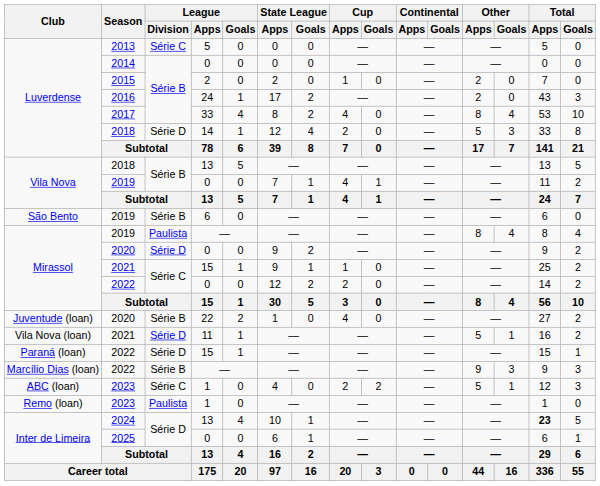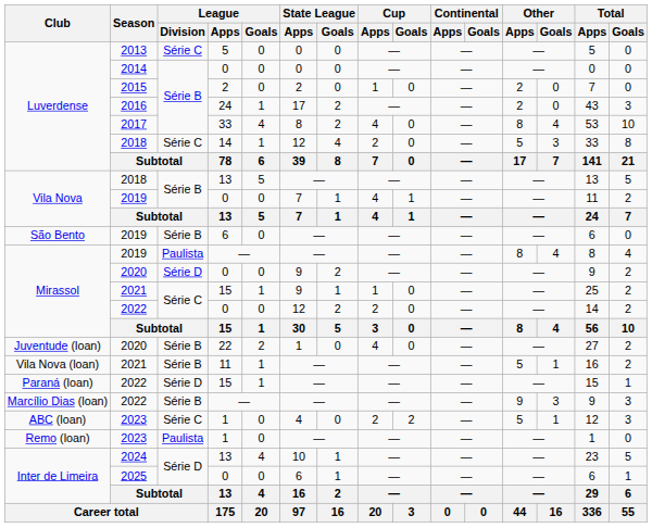 <table class="wikitable" style="text-align: center;">
 <tr>
 <th rowspan="2">Club</th>
 <th rowspan="2">Season</th>
 <th colspan="3">League</th>
 <th colspan="2">State League</th>
 <th colspan="2">Cup</th>
 <th colspan="2">Continental</th>
 <th colspan="2">Other</th>
 <th colspan="2">Total</th>
 </tr>
 <tr>
 <th>Division</th>
 <th>Apps</th>
 <th>Goals</th>
 <th>Apps</th>
 <th>Goals</th>
 <th>Apps</th>
 <th>Goals</th>
 <th>Apps</th>
 <th>Goals</th>
 <th>Apps</th>
 <th>Goals</th>
 <th>Apps</th>
 <th>Goals</th>
 </tr>
 <tr>
 <td rowspan=7 align="center"><a href='#'>Luverdense</a></td>
 <td><a href='#'>2013</a></td>
 <td><a href='#'>Série C</a></td>
 <td>5</td>
 <td>0</td>
 <td>0</td>
 <td>0</td>
 <td colspan="2">—</td>
 <td colspan="2">—</td>
 <td colspan="2">—</td>
 <td>5</td>
 <td>0</td>
 </tr>
 <tr>
 <td><a href='#'>2014</a></td>
 <td rowspan=4><a href='#'>Série B</a></td>
 <td>0</td>
 <td>0</td>
 <td>0</td>
 <td>0</td>
 <td colspan="2">—</td>
 <td colspan="2">—</td>
 <td colspan="2">—</td>
 <td>0</td>
 <td>0</td>
 </tr>
 <tr>
 <td><a href='#'>2015</a></td>
 <td>2</td>
 <td>0</td>
 <td>2</td>
 <td>0</td>
 <td>1</td>
 <td>0</td>
 <td colspan="2">—</td>
 <td>2</td>
 <td>0</td>
 <td>7</td>
 <td>0</td>
 </tr>
 <tr>
 <td><a href='#'>2016</a></td>
 <td>24</td>
 <td>1</td>
 <td>17</td>
 <td>2</td>
 <td colspan="2">—</td>
 <td colspan="2">—</td>
 <td>2</td>
 <td>0</td>
 <td>43</td>
 <td>3</td>
 </tr>
 <tr>
 <td><a href='#'>2017</a></td>
 <td>33</td>
 <td>4</td>
 <td>8</td>
 <td>2</td>
 <td>4</td>
 <td>0</td>
 <td colspan="2">—</td>
 <td>8</td>
 <td>4</td>
 <td>53</td>
 <td>10</td>
 </tr>
 <tr>
 <td><a href='#'>2018</a></td>
-<td>Série D</td>
+<td>Série C</td>
 <td>14</td>
 <td>1</td>
 <td>12</td>
 <td>4</td>
 <td>2</td>
 <td>0</td>
 <td colspan="2">—</td>
 <td>5</td>
 <td>3</td>
 <td>33</td>
 <td>8</td>
 </tr>
 <tr>
 <th colspan="2">Subtotal</th>
 <th>78</th>
 <th>6</th>
 <th>39</th>
 <th>8</th>
 <th>7</th>
 <th>0</th>
 <th colspan="2">—</th>
 <th>17</th>
 <th>7</th>
 <th>141</th>
 <th>21</th>
 </tr>
 <tr>
 <td rowspan="3"><a href='#'>Vila Nova</a></td>
 <td>2018</td>
 <td rowspan="2">Série B</td>
 <td>13</td>
 <td>5</td>
 <td colspan="2">—</td>
 <td colspan="2">—</td>
 <td colspan="2">—</td>
 <td colspan="2">—</td>
 <td>13</td>
 <td>5</td>
 </tr>
 <tr>
 <td><a href='#'>2019</a></td>
 <td>0</td>
 <td>0</td>
 <td>7</td>
 <td>1</td>
 <td>4</td>
 <td>1</td>
 <td colspan="2">—</td>
 <td colspan="2">—</td>
 <td>11</td>
 <td>2</td>
 </tr>
 <tr>
 <th colspan="2">Subtotal</th>
 <th>13</th>
 <th>5</th>
 <th>7</th>
 <th>1</th>
 <th>4</th>
 <th>1</th>
 <th colspan="2">—</th>
 <th colspan="2">—</th>
 <th>24</th>
 <th>7</th>
 </tr>
 <tr>
 <td><a href='#'>São Bento</a></td>
 <td>2019</td>
 <td>Série B</td>
 <td>6</td>
 <td>0</td>
 <td colspan="2">—</td>
 <td colspan="2">—</td>
 <td colspan="2">—</td>
 <td colspan="2">—</td>
 <td>6</td>
 <td>0</td>
 </tr>
 <tr>
 <td rowspan="5"><a href='#'>Mirassol</a></td>
 <td>2019</td>
 <td><a href='#'>Paulista</a></td>
 <td colspan="2">—</td>
 <td colspan="2">—</td>
 <td colspan="2">—</td>
 <td colspan="2">—</td>
 <td>8</td>
 <td>4</td>
 <td>8</td>
 <td>4</td>
 </tr>
 <tr>
 <td><a href='#'>2020</a></td>
 <td><a href='#'>Série D</a></td>
 <td>0</td>
 <td>0</td>
 <td>9</td>
 <td>2</td>
 <td colspan="2">—</td>
 <td colspan="2">—</td>
 <td colspan="2">—</td>
 <td>9</td>
 <td>2</td>
 </tr>
 <tr>
 <td><a href='#'>2021</a></td>
 <td rowspan="2">Série C</td>
 <td>15</td>
 <td>1</td>
 <td>9</td>
 <td>1</td>
 <td>1</td>
 <td>0</td>
 <td colspan="2">—</td>
 <td colspan="2">—</td>
 <td>25</td>
 <td>2</td>
 </tr>
 <tr>
 <td><a href='#'>2022</a></td>
 <td>0</td>
 <td>0</td>
 <td>12</td>
 <td>2</td>
 <td>2</td>
 <td>0</td>
 <td colspan="2">—</td>
 <td colspan="2">—</td>
 <td>14</td>
 <td>2</td>
 </tr>
 <tr>
 <th colspan="2">Subtotal</th>
 <th>15</th>
 <th>1</th>
 <th>30</th>
 <th>5</th>
 <th>3</th>
 <th>0</th>
 <th colspan="2">—</th>
 <th>8</th>
 <th>4</th>
 <th>56</th>
 <th>10</th>
 </tr>
 <tr>
 <td><a href='#'>Juventude</a> (loan)</td>
 <td>2020</td>
 <td>Série B</td>
 <td>22</td>
 <td>2</td>
 <td>1</td>
 <td>0</td>
 <td>4</td>
 <td>0</td>
 <td colspan="2">—</td>
 <td colspan="2">—</td>
 <td>27</td>
 <td>2</td>
 </tr>
 <tr>
 <td>Vila Nova (loan)</td>
 <td>2021</td>
-<td><a href='#'>Série D</a></td>
+<td>Série B</td>
 <td>11</td>
 <td>1</td>
 <td colspan="2">—</td>
 <td colspan="2">—</td>
 <td colspan="2">—</td>
 <td>5</td>
 <td>1</td>
 <td>16</td>
 <td>2</td>
 </tr>
 <tr>
 <td><a href='#'>Paraná</a> (loan)</td>
 <td>2022</td>
 <td>Série D</td>
 <td>15</td>
 <td>1</td>
 <td colspan="2">—</td>
 <td colspan="2">—</td>
 <td colspan="2">—</td>
 <td colspan="2">—</td>
 <td>15</td>
 <td>1</td>
 </tr>
 <tr>
 <td><a href='#'>Marcílio Dias</a> (loan)</td>
 <td>2022</td>
 <td>Série B</td>
 <td colspan="2">—</td>
 <td colspan="2">—</td>
 <td colspan="2">—</td>
 <td colspan="2">—</td>
 <td>9</td>
 <td>3</td>
 <td>9</td>
 <td>3</td>
 </tr>
 <tr>
 <td><a href='#'>ABC</a> (loan)</td>
 <td><a href='#'>2023</a></td>
 <td>Série C</td>
 <td>1</td>
 <td>0</td>
 <td>4</td>
 <td>0</td>
 <td>2</td>
 <td>2</td>
 <td colspan="2">—</td>
 <td>5</td>
 <td>1</td>
 <td>12</td>
 <td>3</td>
 </tr>
 <tr>
 <td><a href='#'>Remo</a> (loan)</td>
 <td><a href='#'>2023</a></td>
 <td><a href='#'>Paulista</a></td>
 <td>1</td>
 <td>0</td>
 <td colspan="2">—</td>
 <td colspan="2">—</td>
 <td colspan="2">—</td>
 <td colspan="2">—</td>
 <td>1</td>
 <td>0</td>
 </tr>
 <tr>
 <td rowspan="3"><a href='#'>Inter de Limeira</a></td>
 <td><a href='#'>2024</a></td>
 <td rowspan="2">Série D</td>
 <td>13</td>
 <td>4</td>
 <td>10</td>
 <td>1</td>
 <td colspan="2">—</td>
 <td colspan="2">—</td>
 <td colspan="2">—</td>
-<td><strong>23</strong></td>
+<td>23</td>
 <td>5</td>
 </tr>
 <tr>
 <td><a href='#'>2025</a></td>
 <td>0</td>
 <td>0</td>
 <td>6</td>
 <td>1</td>
 <td colspan="2">—</td>
 <td colspan="2">—</td>
 <td colspan="2">—</td>
 <td>6</td>
 <td>1</td>
 </tr>
 <tr>
 <th colspan="2">Subtotal</th>
 <th>13</th>
 <th>4</th>
 <th>16</th>
 <th>2</th>
 <th colspan="2">—</th>
 <th colspan="2">—</th>
 <th colspan="2">—</th>
 <th>29</th>
 <th>6</th>
 </tr>
 <tr>
 <th colspan="3"><strong>Career total</strong></th>
 <th>175</th>
 <th>20</th>
 <th>97</th>
 <th>16</th>
 <th>20</th>
 <th>3</th>
 <th>0</th>
 <th>0</th>
 <th>44</th>
 <th>16</th>
 <th>336</th>
 <th>55</th>
 </tr>
 </table>
